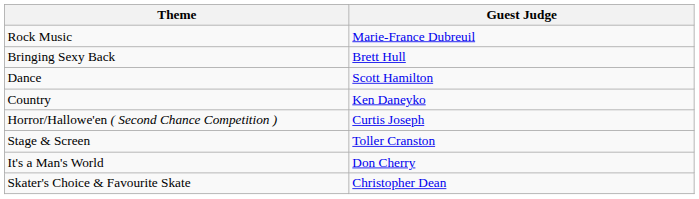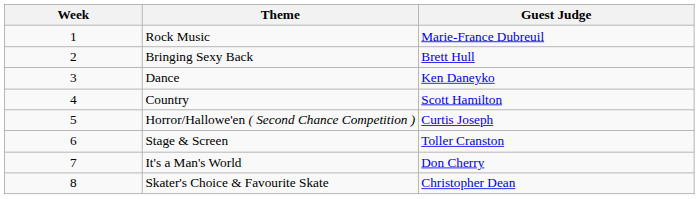 <table class="wikitable">
 <tr>
+<th style="width:20%;">Week</th>
 <th style="width:40%;">Theme</th>
 <th style="width:40%;">Guest Judge</th>
 </tr>
 <tr>
+<td style="text-align:center;">1</td>
 <td>Rock Music</td>
 <td><a href='#'>Marie-France Dubreuil</a></td>
 </tr>
 <tr>
+<td style="text-align:center;">2</td>
 <td>Bringing Sexy Back</td>
 <td><a href='#'>Brett Hull</a></td>
 </tr>
 <tr>
+<td style="text-align:center;">3</td>
 <td>Dance</td>
+<td><a href='#'>Ken Daneyko</a></td>
+</tr>
+<tr>
+<td style="text-align:center;">4</td>
+<td>Country</td>
 <td><a href='#'>Scott Hamilton</a></td>
 </tr>
 <tr>
-<td>Country</td>
-<td><a href='#'>Ken Daneyko</a></td>
-</tr>
-<tr>
+<td style="text-align:center;">5</td>
 <td>Horror/Hallowe'en <em>( Second Chance Competition )</em></td>
 <td><a href='#'>Curtis Joseph</a></td>
 </tr>
 <tr>
+<td style="text-align:center;">6</td>
 <td>Stage & Screen</td>
 <td><a href='#'>Toller Cranston</a></td>
 </tr>
 <tr>
+<td style="text-align:center;">7</td>
 <td>It's a Man's World</td>
 <td><a href='#'>Don Cherry</a></td>
 </tr>
 <tr>
+<td style="text-align:center;">8</td>
 <td>Skater's Choice & Favourite Skate</td>
 <td><a href='#'>Christopher Dean</a></td>
 </tr>
 </table>
